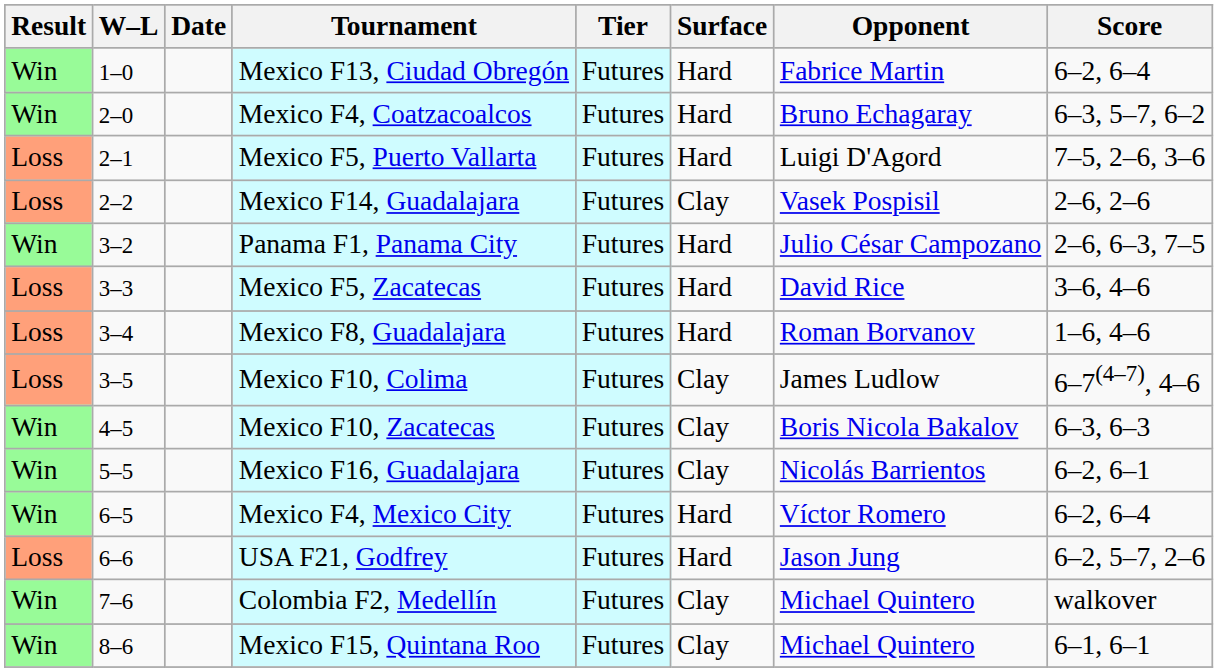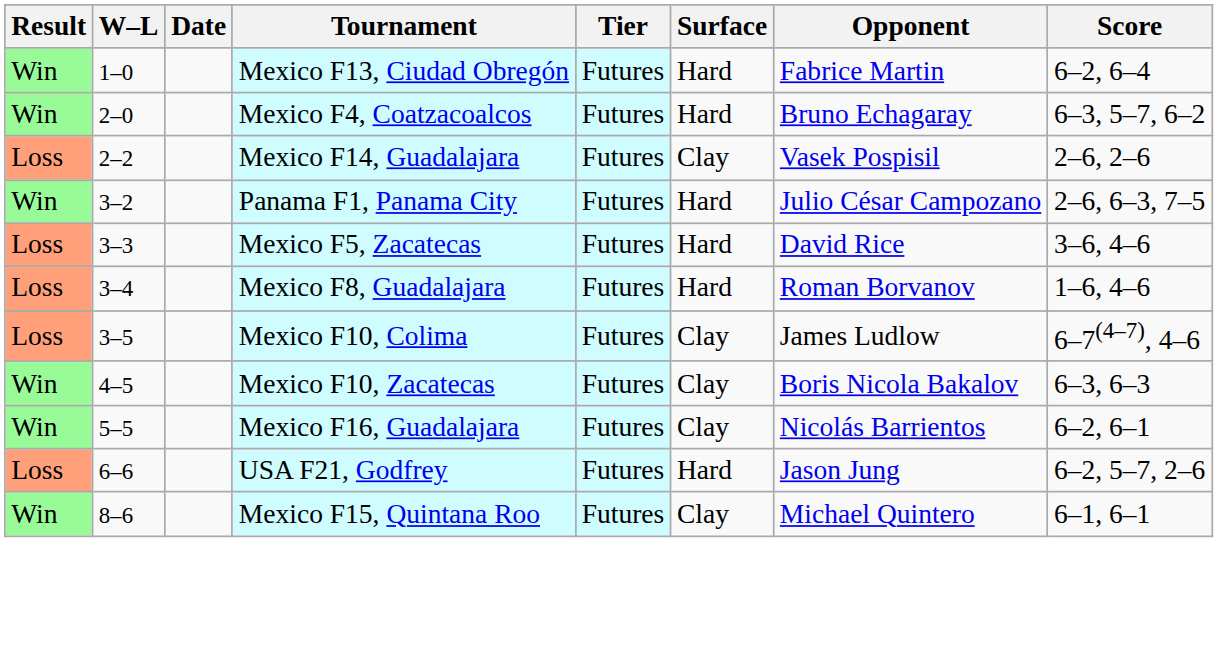 <table class="sortable wikitable">
 <tr>
 <th>Result</th>
 <th class="unsortable">W–L</th>
 <th>Date</th>
 <th>Tournament</th>
 <th>Tier</th>
 <th>Surface</th>
 <th>Opponent</th>
 <th class="unsortable">Score</th>
 </tr>
 <tr>
 <td bgcolor=98FB98>Win</td>
 <td><small>1–0</small></td>
 <td></td>
 <td style="background:#cffcff;">Mexico F13, <a href='#'>Ciudad Obregón</a></td>
 <td style="background:#cffcff;">Futures</td>
 <td>Hard</td>
 <td> <a href='#'>Fabrice Martin</a></td>
 <td>6–2, 6–4</td>
 </tr>
 <tr>
 <td bgcolor=98FB98>Win</td>
 <td><small>2–0</small></td>
 <td></td>
 <td style="background:#cffcff;">Mexico F4, <a href='#'>Coatzacoalcos</a></td>
 <td style="background:#cffcff;">Futures</td>
 <td>Hard</td>
 <td> <a href='#'>Bruno Echagaray</a></td>
 <td>6–3, 5–7, 6–2</td>
-</tr>
-<tr>
-<td bgcolor=FFA07A>Loss</td>
-<td><small>2–1</small></td>
-<td></td>
-<td style="background:#cffcff;">Mexico F5, <a href='#'>Puerto Vallarta</a></td>
-<td style="background:#cffcff;">Futures</td>
-<td>Hard</td>
-<td> Luigi D'Agord</td>
-<td>7–5, 2–6, 3–6</td>
 </tr>
 <tr>
 <td bgcolor=FFA07A>Loss</td>
 <td><small>2–2</small></td>
 <td></td>
 <td style="background:#cffcff;">Mexico F14, <a href='#'>Guadalajara</a></td>
 <td style="background:#cffcff;">Futures</td>
 <td>Clay</td>
 <td> <a href='#'>Vasek Pospisil</a></td>
 <td>2–6, 2–6</td>
 </tr>
 <tr>
 <td bgcolor=98FB98>Win</td>
 <td><small>3–2</small></td>
 <td></td>
 <td style="background:#cffcff;">Panama F1, <a href='#'>Panama City</a></td>
 <td style="background:#cffcff;">Futures</td>
 <td>Hard</td>
 <td> <a href='#'>Julio César Campozano</a></td>
 <td>2–6, 6–3, 7–5</td>
 </tr>
 <tr>
 <td bgcolor=FFA07A>Loss</td>
 <td><small>3–3</small></td>
 <td></td>
 <td style="background:#cffcff;">Mexico F5, <a href='#'>Zacatecas</a></td>
 <td style="background:#cffcff;">Futures</td>
 <td>Hard</td>
 <td> <a href='#'>David Rice</a></td>
 <td>3–6, 4–6</td>
 </tr>
 <tr>
 <td bgcolor=FFA07A>Loss</td>
 <td><small>3–4</small></td>
 <td></td>
 <td style="background:#cffcff;">Mexico F8, <a href='#'>Guadalajara</a></td>
 <td style="background:#cffcff;">Futures</td>
 <td>Hard</td>
 <td> <a href='#'>Roman Borvanov</a></td>
 <td>1–6, 4–6</td>
 </tr>
 <tr>
 <td bgcolor=FFA07A>Loss</td>
 <td><small>3–5</small></td>
 <td></td>
 <td style="background:#cffcff;">Mexico F10, <a href='#'>Colima</a></td>
 <td style="background:#cffcff;">Futures</td>
 <td>Clay</td>
 <td> James Ludlow</td>
 <td>6–7<sup>(4–7)</sup>, 4–6</td>
 </tr>
 <tr>
 <td bgcolor=98FB98>Win</td>
 <td><small>4–5</small></td>
 <td></td>
 <td style="background:#cffcff;">Mexico F10, <a href='#'>Zacatecas</a></td>
 <td style="background:#cffcff;">Futures</td>
 <td>Clay</td>
 <td> <a href='#'>Boris Nicola Bakalov</a></td>
 <td>6–3, 6–3</td>
 </tr>
 <tr>
 <td bgcolor=98FB98>Win</td>
 <td><small>5–5</small></td>
 <td></td>
 <td style="background:#cffcff;">Mexico F16, <a href='#'>Guadalajara</a></td>
 <td style="background:#cffcff;">Futures</td>
 <td>Clay</td>
 <td> <a href='#'>Nicolás Barrientos</a></td>
 <td>6–2, 6–1</td>
 </tr>
 <tr>
-<td bgcolor=98FB98>Win</td>
-<td><small>6–5</small></td>
-<td></td>
-<td style="background:#cffcff;">Mexico F4, <a href='#'>Mexico City</a></td>
-<td style="background:#cffcff;">Futures</td>
-<td>Hard</td>
-<td> <a href='#'>Víctor Romero</a></td>
-<td>6–2, 6–4</td>
-</tr>
-<tr>
 <td bgcolor=FFA07A>Loss</td>
 <td><small>6–6</small></td>
 <td></td>
 <td style="background:#cffcff;">USA F21, <a href='#'>Godfrey</a></td>
 <td style="background:#cffcff;">Futures</td>
 <td>Hard</td>
 <td> <a href='#'>Jason Jung</a></td>
 <td>6–2, 5–7, 2–6</td>
-</tr>
-<tr>
-<td bgcolor=98FB98>Win</td>
-<td><small>7–6</small></td>
-<td></td>
-<td style="background:#cffcff;">Colombia F2, <a href='#'>Medellín</a></td>
-<td style="background:#cffcff;">Futures</td>
-<td>Clay</td>
-<td> <a href='#'>Michael Quintero</a></td>
-<td>walkover</td>
 </tr>
 <tr>
 <td bgcolor=98FB98>Win</td>
 <td><small>8–6</small></td>
 <td></td>
 <td style="background:#cffcff;">Mexico F15, <a href='#'>Quintana Roo</a></td>
 <td style="background:#cffcff;">Futures</td>
 <td>Clay</td>
 <td> <a href='#'>Michael Quintero</a></td>
 <td>6–1, 6–1</td>
 </tr>
 </table>
